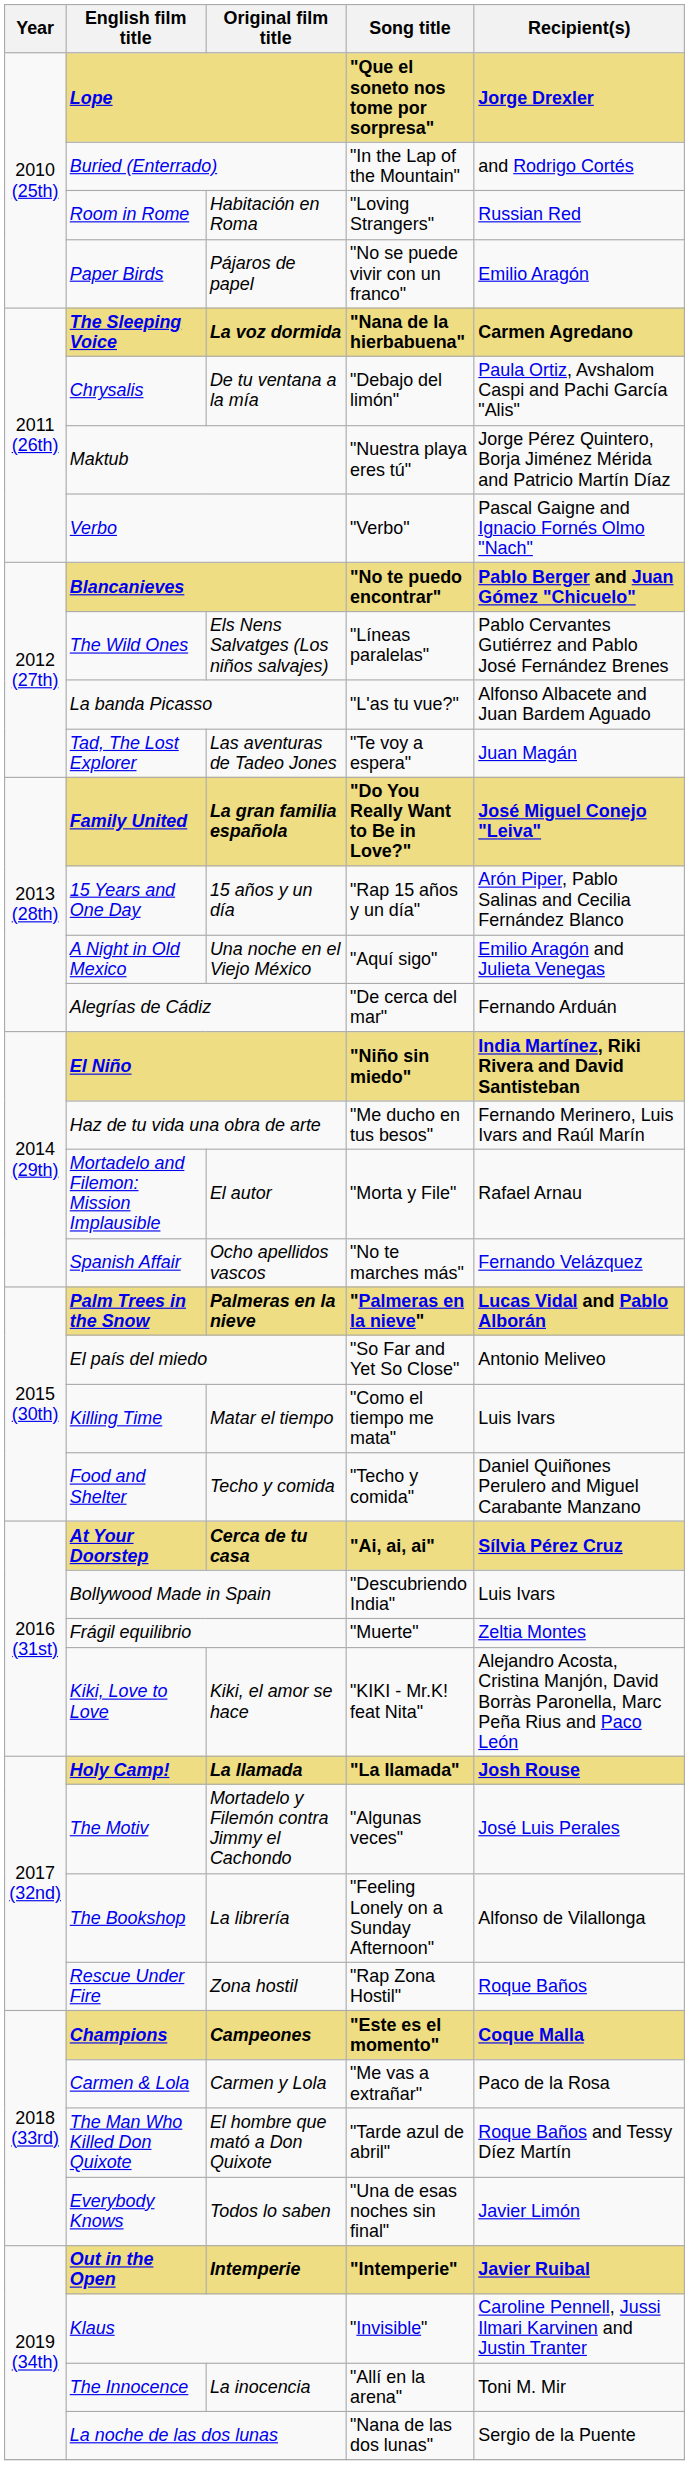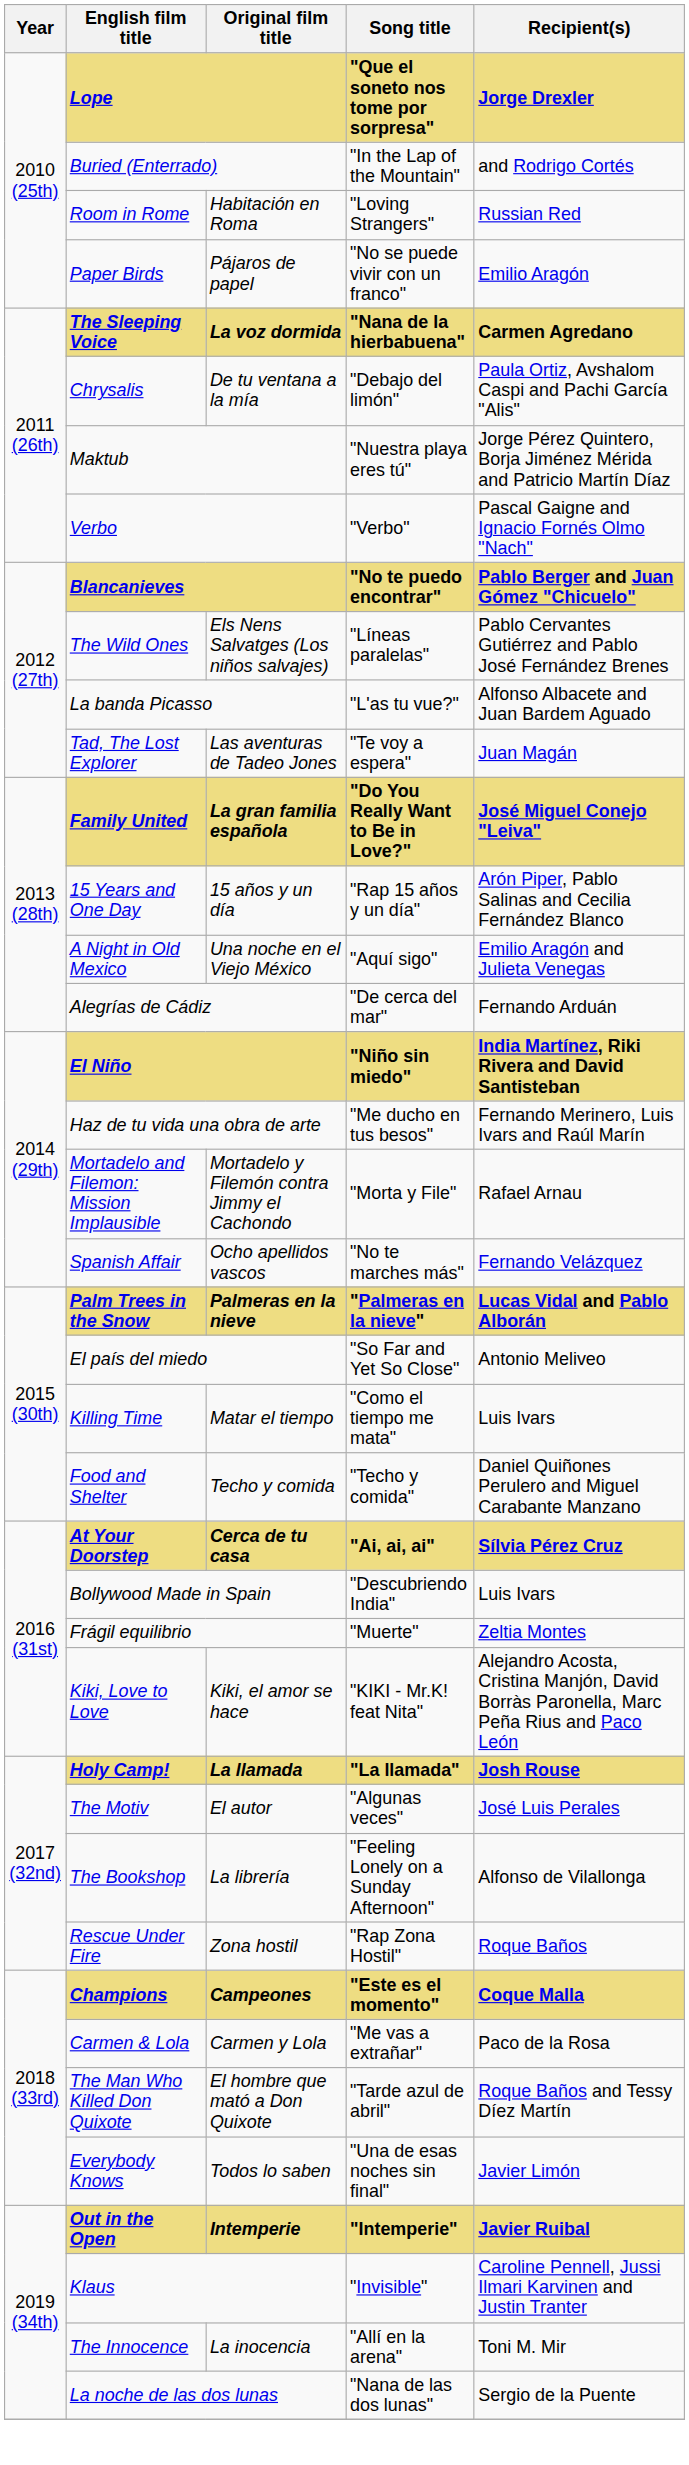 <table class="wikitable sortable" style="text-align:left;"style="width:95%">
 <tr>
 <th scope="col" style="width:5%;">Year</th>
 <th scope="col" style="width:20%;">English film title</th>
 <th scope="col" style="width:20%;">Original film title</th>
 <th scope="col" style="width:15%;">Song title</th>
 <th scope="col" style="width:30%;">Recipient(s)</th>
 </tr>
 <tr>
 <td rowspan="4" style="text-align:center;">2010<br><a href='#'>(25th)</a> <br></td>
 <td colspan="2" style="background:#eedd82;"><strong><em><a href='#'>Lope</a></em></strong></td>
 <td style="background:#eedd82;"><strong>"Que el soneto nos tome por sorpresa"</strong></td>
 <td style="background:#eedd82;"><strong><a href='#'>Jorge Drexler</a></strong></td>
 </tr>
 <tr>
 <td colspan="2"><em><a href='#'>Buried (Enterrado)</a></em></td>
 <td>"In the Lap of the Mountain"</td>
 <td> and <a href='#'>Rodrigo Cortés</a></td>
 </tr>
 <tr>
 <td><em><a href='#'>Room in Rome</a></em></td>
 <td><em>Habitación en Roma</em></td>
 <td>"Loving Strangers"</td>
 <td><a href='#'>Russian Red</a></td>
 </tr>
 <tr>
 <td><em><a href='#'>Paper Birds</a></em></td>
 <td><em>Pájaros de papel</em></td>
 <td>"No se puede vivir con un franco"</td>
 <td><a href='#'>Emilio Aragón</a></td>
 </tr>
 <tr>
 <td rowspan="4" style="text-align:center;">2011<br><a href='#'>(26th)</a> <br></td>
 <td style="background:#eedd82;"><strong><em><a href='#'>The Sleeping Voice</a></em></strong></td>
 <td style="background:#eedd82;"><strong><em>La voz dormida</em></strong></td>
 <td style="background:#eedd82;"><strong>"Nana de la hierbabuena"</strong></td>
 <td style="background:#eedd82;"><strong>Carmen Agredano</strong></td>
 </tr>
 <tr>
 <td><em><a href='#'>Chrysalis</a></em></td>
 <td><em>De tu ventana a la mía</em></td>
 <td>"Debajo del limón"</td>
 <td><a href='#'>Paula Ortiz</a>, Avshalom Caspi and Pachi García "Alis"</td>
 </tr>
 <tr>
 <td colspan="2"><em>Maktub</em></td>
 <td>"Nuestra playa eres tú"</td>
 <td>Jorge Pérez Quintero, Borja Jiménez Mérida and Patricio Martín Díaz</td>
 </tr>
 <tr>
 <td colspan="2"><em><a href='#'>Verbo</a></em></td>
 <td>"Verbo"</td>
 <td>Pascal Gaigne and <a href='#'>Ignacio Fornés Olmo "Nach"</a></td>
 </tr>
 <tr>
 <td rowspan="4" style="text-align:center;">2012<br><a href='#'>(27th)</a> <br></td>
 <td colspan="2" style="background:#eedd82;"><strong><em><a href='#'>Blancanieves</a></em></strong></td>
 <td style="background:#eedd82;"><strong>"No te puedo encontrar"</strong></td>
 <td style="background:#eedd82;"><strong><a href='#'>Pablo Berger</a> and <a href='#'>Juan Gómez "Chicuelo"</a></strong></td>
 </tr>
 <tr>
 <td><em><a href='#'>The Wild Ones</a></em></td>
 <td><em>Els Nens Salvatges (Los niños salvajes)</em></td>
 <td>"Líneas paralelas"</td>
 <td>Pablo Cervantes Gutiérrez and Pablo José Fernández Brenes</td>
 </tr>
 <tr>
 <td colspan="2"><em>La banda Picasso</em></td>
 <td>"L'as tu vue?"</td>
 <td>Alfonso Albacete and Juan Bardem Aguado</td>
 </tr>
 <tr>
 <td><em><a href='#'>Tad, The Lost Explorer</a></em></td>
 <td><em>Las aventuras de Tadeo Jones</em></td>
 <td>"Te voy a espera"</td>
 <td><a href='#'>Juan Magán</a></td>
 </tr>
 <tr>
 <td rowspan="4" style="text-align:center;">2013<br><a href='#'>(28th)</a> <br></td>
 <td style="background:#eedd82;"><strong><em><a href='#'>Family United</a></em></strong></td>
 <td style="background:#eedd82;"><strong><em>La gran familia española</em></strong></td>
 <td style="background:#eedd82;"><strong>"Do You Really Want to Be in Love?"</strong></td>
 <td style="background:#eedd82;"><strong><a href='#'>José Miguel Conejo "Leiva"</a></strong></td>
 </tr>
 <tr>
 <td><em><a href='#'>15 Years and One Day</a></em></td>
 <td><em>15 años y un día</em></td>
 <td>"Rap 15 años y un día"</td>
 <td><a href='#'>Arón Piper</a>, Pablo Salinas and Cecilia Fernández Blanco</td>
 </tr>
 <tr>
 <td><em><a href='#'>A Night in Old Mexico</a></em></td>
 <td><em>Una noche en el Viejo México</em></td>
 <td>"Aquí sigo"</td>
 <td><a href='#'>Emilio Aragón</a> and <a href='#'>Julieta Venegas</a></td>
 </tr>
 <tr>
 <td colspan="2"><em>Alegrías de Cádiz</em></td>
 <td>"De cerca del mar"</td>
 <td>Fernando Arduán</td>
 </tr>
 <tr>
 <td rowspan="4" style="text-align:center;">2014<br><a href='#'>(29th)</a> <br></td>
 <td colspan="2" style="background:#eedd82;"><strong><em><a href='#'>El Niño</a></em></strong></td>
 <td style="background:#eedd82;"><strong>"Niño sin miedo"</strong></td>
 <td style="background:#eedd82;"><strong><a href='#'>India Martínez</a>, Riki Rivera and David Santisteban</strong></td>
 </tr>
 <tr>
 <td colspan="2"><em>Haz de tu vida una obra de arte</em></td>
 <td>"Me ducho en tus besos"</td>
 <td>Fernando Merinero, Luis Ivars and Raúl Marín</td>
 </tr>
 <tr>
 <td><em><a href='#'>Mortadelo and Filemon: Mission Implausible</a></em></td>
-<td><em>El autor</em></td>
+<td><em>Mortadelo y Filemón contra Jimmy el Cachondo</em></td>
 <td>"Morta y File"</td>
 <td>Rafael Arnau</td>
 </tr>
 <tr>
 <td><em><a href='#'>Spanish Affair</a></em></td>
 <td><em>Ocho apellidos vascos</em></td>
 <td>"No te marches más"</td>
 <td><a href='#'>Fernando Velázquez</a></td>
 </tr>
 <tr>
 <td rowspan="4" style="text-align:center;">2015<br><a href='#'>(30th)</a> <br></td>
 <td style="background:#eedd82;"><strong><em><a href='#'>Palm Trees in the Snow</a></em></strong></td>
 <td style="background:#eedd82;"><strong><em>Palmeras en la nieve</em></strong></td>
 <td style="background:#eedd82;"><strong>"<a href='#'>Palmeras en la nieve</a>"</strong></td>
 <td style="background:#eedd82;"><strong><a href='#'>Lucas Vidal</a> and <a href='#'>Pablo Alborán</a></strong></td>
 </tr>
 <tr>
 <td colspan="2"><em>El país del miedo</em></td>
 <td>"So Far and Yet So Close"</td>
 <td>Antonio Meliveo</td>
 </tr>
 <tr>
 <td><em><a href='#'>Killing Time</a></em></td>
 <td><em>Matar el tiempo</em></td>
 <td>"Como el tiempo me mata"</td>
 <td>Luis Ivars</td>
 </tr>
 <tr>
 <td><em><a href='#'>Food and Shelter</a></em></td>
 <td><em>Techo y comida</em></td>
 <td>"Techo y comida"</td>
 <td>Daniel Quiñones Perulero and Miguel Carabante Manzano</td>
 </tr>
 <tr>
 <td rowspan="4" style="text-align:center;">2016<br><a href='#'>(31st)</a><br></td>
 <td style="background:#eedd82;"><strong><em><a href='#'>At Your Doorstep</a></em></strong></td>
 <td style="background:#eedd82;"><strong><em>Cerca de tu casa</em></strong></td>
 <td style="background:#eedd82;"><strong>"Ai, ai, ai"</strong></td>
 <td style="background:#eedd82;"><strong><a href='#'>Sílvia Pérez Cruz</a></strong></td>
 </tr>
 <tr>
 <td colspan="2"><em>Bollywood Made in Spain</em></td>
 <td>"Descubriendo India"</td>
 <td>Luis Ivars</td>
 </tr>
 <tr>
 <td colspan="2"><em>Frágil equilibrio</em></td>
 <td>"Muerte"</td>
 <td><a href='#'>Zeltia Montes</a></td>
 </tr>
 <tr>
 <td><em><a href='#'>Kiki, Love to Love</a></em></td>
 <td><em>Kiki, el amor se hace</em></td>
 <td>"KIKI - Mr.K! feat Nita"</td>
 <td>Alejandro Acosta, Cristina Manjón, David Borràs Paronella, Marc Peña Rius and <a href='#'>Paco León</a></td>
 </tr>
 <tr>
 <td rowspan="4" style="text-align:center;">2017<br><a href='#'>(32nd)</a><br></td>
 <td style="background:#eedd82;"><strong><em><a href='#'>Holy Camp!</a></em></strong></td>
 <td style="background:#eedd82;"><strong><em>La llamada</em></strong></td>
 <td style="background:#eedd82;"><strong>"La llamada"</strong></td>
 <td style="background:#eedd82;"><strong><a href='#'>Josh Rouse</a></strong></td>
 </tr>
 <tr>
 <td><em><a href='#'>The Motiv</a></em></td>
-<td><em>Mortadelo y Filemón contra Jimmy el Cachondo</em></td>
+<td><em>El autor</em></td>
 <td>"Algunas veces"</td>
 <td><a href='#'>José Luis Perales</a></td>
 </tr>
 <tr>
 <td><em><a href='#'>The Bookshop</a></em></td>
 <td><em>La librería</em></td>
 <td>"Feeling Lonely on a Sunday Afternoon"</td>
 <td>Alfonso de Vilallonga</td>
 </tr>
 <tr>
 <td><em><a href='#'>Rescue Under Fire</a></em></td>
 <td><em>Zona hostil</em></td>
 <td>"Rap Zona Hostil"</td>
 <td><a href='#'>Roque Baños</a></td>
 </tr>
 <tr>
 <td rowspan="4" style="text-align:center;">2018<br><a href='#'>(33rd)</a><br></td>
 <td style="background:#eedd82;"><strong><em><a href='#'>Champions</a></em></strong></td>
 <td style="background:#eedd82;"><strong><em>Campeones</em></strong></td>
 <td style="background:#eedd82;"><strong>"Este es el momento"</strong></td>
 <td style="background:#eedd82;"><strong><a href='#'>Coque Malla</a></strong></td>
 </tr>
 <tr>
 <td><em><a href='#'>Carmen & Lola</a></em></td>
 <td><em>Carmen y Lola</em></td>
 <td>"Me vas a extrañar"</td>
 <td>Paco de la Rosa</td>
 </tr>
 <tr>
 <td><em><a href='#'>The Man Who Killed Don Quixote</a></em></td>
 <td><em>El hombre que mató a Don Quixote</em></td>
 <td>"Tarde azul de abril"</td>
 <td><a href='#'>Roque Baños</a> and Tessy Díez Martín</td>
 </tr>
 <tr>
 <td><em><a href='#'>Everybody Knows</a></em></td>
 <td><em>Todos lo saben</em></td>
 <td>"Una de esas noches sin final"</td>
 <td><a href='#'>Javier Limón</a></td>
 </tr>
 <tr>
 <td rowspan="4" style="text-align:center;">2019<br><a href='#'>(34th)</a><br></td>
 <td style="background:#eedd82;"><strong><em><a href='#'>Out in the Open</a></em></strong></td>
 <td style="background:#eedd82;"><strong><em>Intemperie</em></strong></td>
 <td style="background:#eedd82;"><strong>"Intemperie"</strong></td>
 <td style="background:#eedd82;"><strong><a href='#'>Javier Ruibal</a></strong></td>
 </tr>
 <tr>
 <td colspan="2"><em><a href='#'>Klaus</a></em></td>
 <td>"<a href='#'>Invisible</a>"</td>
 <td><a href='#'>Caroline Pennell</a>, <a href='#'>Jussi Ilmari Karvinen</a> and <a href='#'>Justin Tranter</a></td>
 </tr>
 <tr>
 <td><em><a href='#'>The Innocence</a></em></td>
 <td><em>La inocencia</em></td>
 <td>"Allí en la arena"</td>
 <td>Toni M. Mir</td>
 </tr>
 <tr>
 <td colspan="2"><em><a href='#'>La noche de las dos lunas</a></em></td>
 <td>"Nana de las dos lunas"</td>
 <td>Sergio de la Puente</td>
 </tr>
 <tr>
 </tr>
 </table>
